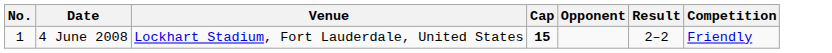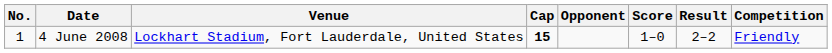 <table class="wikitable sortable">
 <tr>
 <th scope="col">No.</th>
 <th scope="col" data-sort-type="date">Date</th>
 <th scope="col">Venue</th>
 <th scope="col">Cap</th>
 <th scope="col">Opponent</th>
+<th scope="col">Score</th>
 <th scope="col">Result</th>
 <th scope="col">Competition</th>
 </tr>
 <tr>
 <td style="text-align:center">1</td>
 <td>4 June 2008</td>
 <td><a href='#'>Lockhart Stadium</a>, Fort Lauderdale, United States</td>
 <td style="text-align:center"><strong>15</strong></td>
 <td></td>
+<td style="text-align:center">1–0</td>
 <td style="text-align:center">2–2</td>
 <td><a href='#'>Friendly</a></td>
 </tr>
 </table>
